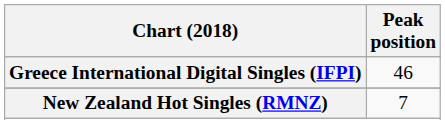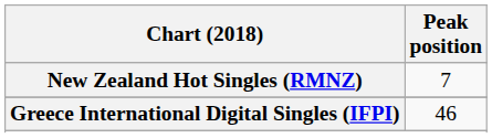 <table class="wikitable sortable plainrowheaders" style="text-align:center">
 <tr>
 <th>Chart (2018)</th>
 <th>Peak<br>position</th>
+</tr>
+<tr>
+</tr>
+<tr>
+</tr>
+<tr>
+<th scope="row">New Zealand Hot Singles (<a href='#'>RMNZ</a>)</th>
+<td>7</td>
 </tr>
 <tr>
 </tr>
 <tr>
 </tr>
 <tr>
 <th scope="row">Greece International Digital Singles (<a href='#'>IFPI</a>)</th>
 <td>46</td>
 </tr>
 <tr>
 </tr>
 <tr>
 </tr>
 <tr>
-<th scope="row">New Zealand Hot Singles (<a href='#'>RMNZ</a>)</th>
-<td>7</td>
-</tr>
-<tr>
-</tr>
-<tr>
-</tr>
-<tr>
 </tr>
 <tr>
 </tr>
 </table>
